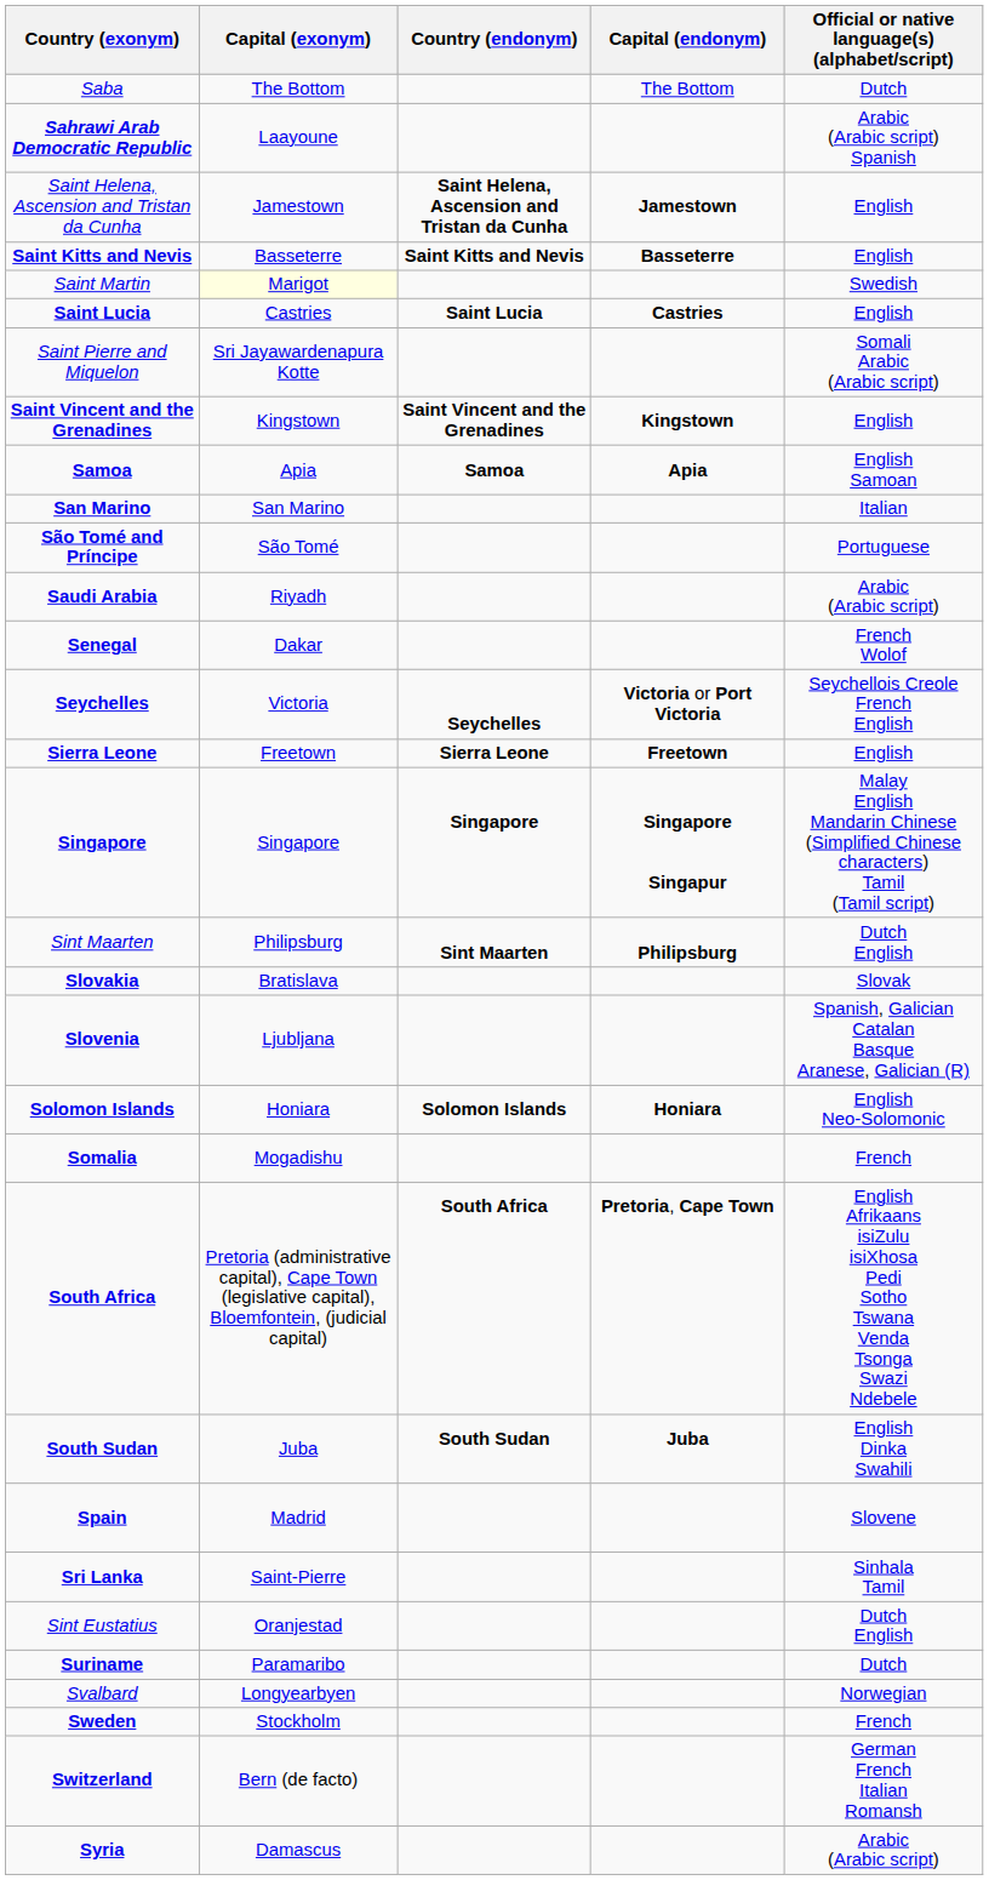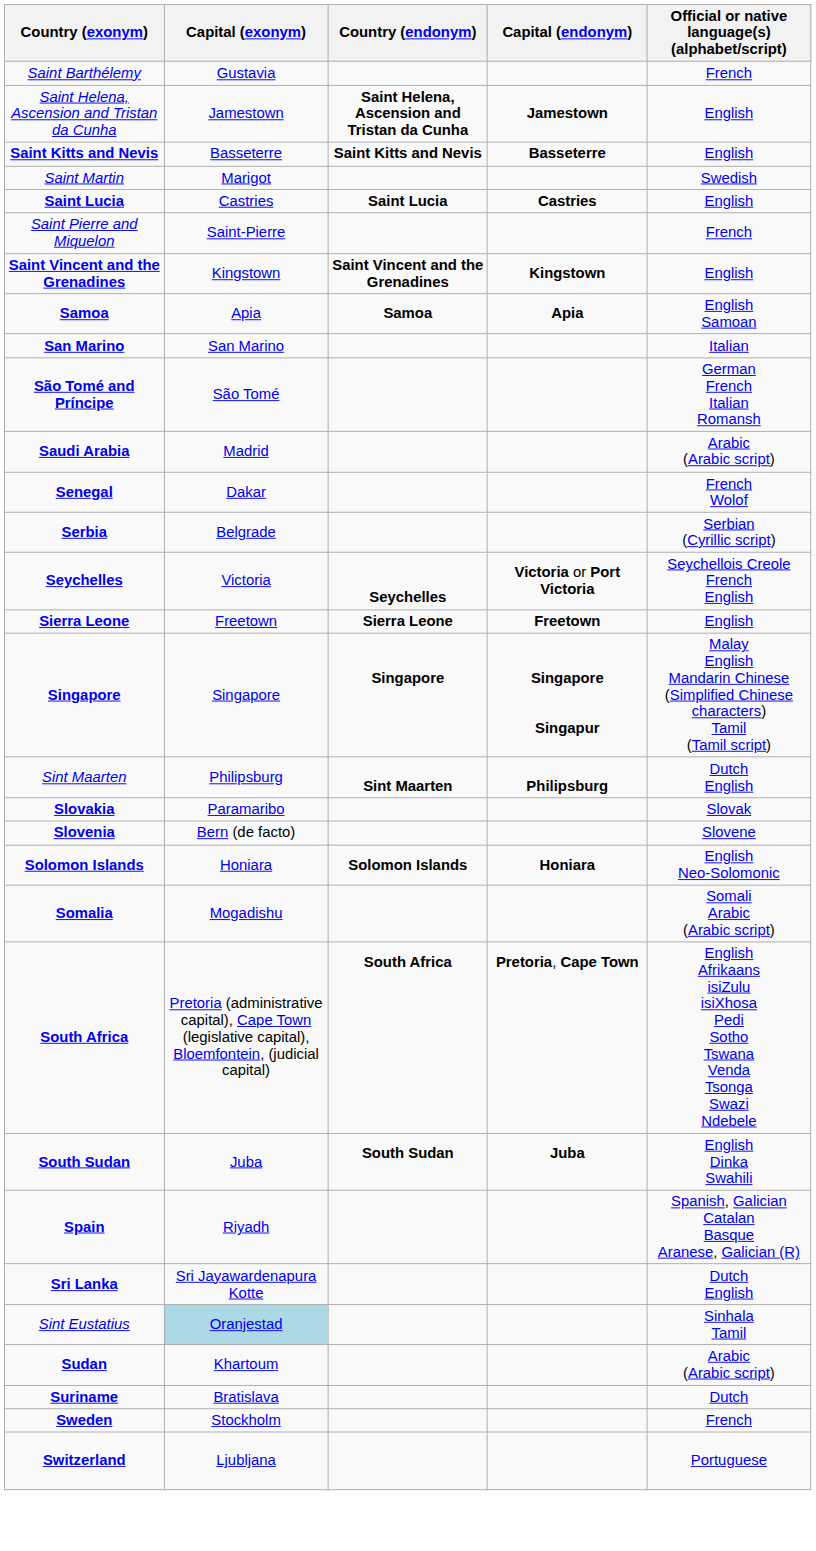 <table style="text-align:center;" class="wikitable">
 <tr style="background:#ccc;">
 <th style="width:175px;">Country (<a href='#'>exonym</a>)</th>
 <th style="width:175px;">Capital (<a href='#'>exonym</a>)</th>
 <th style="width:175px;">Country (<a href='#'>endonym</a>)</th>
 <th style="width:175px;">Capital (<a href='#'>endonym</a>)</th>
 <th style="width:175px;">Official or native language(s) (alphabet/script)</th>
 </tr>
 <tr>
-<td>  <em><a href='#'>Saba</a></em></td>
-<td><a href='#'>The Bottom</a></td>
+<td> <em><a href='#'>Saint Barthélemy</a></em></td>
+<td><a href='#'>Gustavia</a></td>
 <td><strong></strong></td>
-<td><a href='#'>The Bottom</a></td>
-<td><a href='#'>Dutch</a></td>
-</tr>
-<tr>
-<td> <strong><em><a href='#'>Sahrawi Arab Democratic Republic</a></em></strong></td>
-<td><a href='#'>Laayoune</a></td>
-<td><strong></strong><br><br><strong></strong></td>
-<td><strong></strong><br><br><strong></strong></td>
-<td><a href='#'>Arabic</a><br>(<a href='#'>Arabic script</a>)<br><a href='#'>Spanish</a></td>
+<td><strong></strong></td>
+<td><a href='#'>French</a></td>
 </tr>
 <tr>
 <td> <em><a href='#'>Saint Helena, Ascension and Tristan da Cunha</a></em></td>
 <td><a href='#'>Jamestown</a></td>
 <td><strong>Saint Helena, Ascension and Tristan da Cunha</strong></td>
 <td><strong>Jamestown</strong></td>
 <td><a href='#'>English</a></td>
 </tr>
 <tr>
 <td> <strong><a href='#'>Saint Kitts and Nevis</a></strong></td>
 <td><a href='#'>Basseterre</a></td>
 <td><strong>Saint Kitts and Nevis</strong></td>
 <td><strong>Basseterre</strong></td>
 <td><a href='#'>English</a></td>
 </tr>
 <tr>
 <td> <em><a href='#'>Saint Martin</a></em></td>
-<td style="background: lightyellow;"><a href='#'>Marigot</a></td>
+<td><a href='#'>Marigot</a></td>
 <td><strong></strong></td>
 <td><strong></strong></td>
 <td><a href='#'>Swedish</a></td>
 </tr>
 <tr>
 <td> <strong><a href='#'>Saint Lucia</a></strong></td>
 <td><a href='#'>Castries</a></td>
 <td><strong>Saint Lucia</strong></td>
 <td><strong>Castries</strong></td>
 <td><a href='#'>English</a></td>
 </tr>
 <tr>
 <td> <em><a href='#'>Saint Pierre and Miquelon</a></em></td>
-<td><a href='#'>Sri Jayawardenapura Kotte</a></td>
+<td><a href='#'>Saint-Pierre</a></td>
 <td><strong></strong></td>
 <td><strong></strong></td>
-<td><a href='#'>Somali</a><br><a href='#'>Arabic</a><br>(<a href='#'>Arabic script</a>)</td>
+<td><a href='#'>French</a></td>
 </tr>
 <tr>
 <td> <strong><a href='#'>Saint Vincent and the Grenadines</a></strong></td>
 <td><a href='#'>Kingstown</a></td>
 <td><strong>Saint Vincent and the Grenadines</strong></td>
 <td><strong>Kingstown</strong></td>
 <td><a href='#'>English</a></td>
 </tr>
 <tr>
 <td> <strong><a href='#'>Samoa</a></strong></td>
 <td><a href='#'>Apia</a></td>
 <td><strong>Samoa<br></strong></td>
 <td><strong>Apia<br></strong></td>
 <td><a href='#'>English</a><br><a href='#'>Samoan</a></td>
 </tr>
 <tr>
 <td> <strong><a href='#'>San Marino</a></strong></td>
 <td><a href='#'>San Marino</a></td>
 <td><strong></strong></td>
 <td><strong></strong></td>
 <td><a href='#'>Italian</a></td>
 </tr>
 <tr>
 <td> <strong><a href='#'>São Tomé and Príncipe</a></strong></td>
 <td><a href='#'>São Tomé</a></td>
 <td><strong></strong></td>
 <td><strong></strong></td>
-<td><a href='#'>Portuguese</a></td>
+<td><a href='#'>German</a><br><a href='#'>French</a><br><a href='#'>Italian</a><br><a href='#'>Romansh</a></td>
 </tr>
 <tr>
 <td> <strong><a href='#'>Saudi Arabia</a></strong></td>
-<td><a href='#'>Riyadh</a></td>
+<td><a href='#'>Madrid</a></td>
 <td><strong></strong><br></td>
 <td><strong></strong><br></td>
 <td><a href='#'>Arabic</a><br>(<a href='#'>Arabic script</a>)</td>
 </tr>
 <tr>
 <td> <strong><a href='#'>Senegal</a></strong></td>
 <td><a href='#'>Dakar</a></td>
 <td><strong></strong><br><strong></strong></td>
 <td><strong></strong><br><strong></strong></td>
 <td><a href='#'>French</a><br><a href='#'>Wolof</a></td>
+</tr>
+<tr>
+<td> <strong><a href='#'>Serbia</a></strong></td>
+<td><a href='#'>Belgrade</a></td>
+<td><strong></strong><br><strong></strong></td>
+<td><strong></strong><br><strong></strong></td>
+<td><a href='#'>Serbian</a><br>(<a href='#'>Cyrillic script</a>)</td>
 </tr>
 <tr>
 <td> <strong><a href='#'>Seychelles</a></strong></td>
 <td><a href='#'>Victoria</a></td>
 <td><strong></strong><br><strong></strong><br><strong>Seychelles</strong></td>
 <td><strong>Victoria</strong> or <strong>Port Victoria</strong></td>
 <td><a href='#'>Seychellois Creole</a><br><a href='#'>French</a><br><a href='#'>English</a></td>
 </tr>
 <tr>
 <td> <strong><a href='#'>Sierra Leone</a></strong></td>
 <td><a href='#'>Freetown</a></td>
 <td><strong>Sierra Leone</strong></td>
 <td><strong>Freetown</strong></td>
 <td><a href='#'>English</a></td>
 </tr>
 <tr>
 <td> <strong><a href='#'>Singapore</a></strong></td>
 <td><a href='#'>Singapore</a></td>
 <td><strong></strong><br><strong>Singapore</strong><br><strong></strong><br><br><strong></strong><br></td>
 <td><strong></strong><br><strong>Singapore</strong><br><strong></strong><br><br><strong>Singapur</strong><br></td>
 <td><a href='#'>Malay</a><br><a href='#'>English</a><br><a href='#'>Mandarin Chinese</a><br>(<a href='#'>Simplified Chinese characters</a>)<br><a href='#'>Tamil</a><br>(<a href='#'>Tamil script</a>)</td>
 </tr>
 <tr>
 <td> <em><a href='#'>Sint Maarten</a></em></td>
 <td><a href='#'>Philipsburg</a></td>
 <td><strong></strong><br><strong>Sint Maarten</strong></td>
 <td><strong></strong><br><strong>Philipsburg</strong></td>
 <td><a href='#'>Dutch</a><br><a href='#'>English</a></td>
 </tr>
 <tr>
 <td> <strong><a href='#'>Slovakia</a></strong></td>
-<td><a href='#'>Bratislava</a></td>
+<td><a href='#'>Paramaribo</a></td>
 <td><strong></strong></td>
 <td><strong></strong></td>
 <td><a href='#'>Slovak</a></td>
 </tr>
 <tr>
 <td> <strong><a href='#'>Slovenia</a></strong></td>
-<td><a href='#'>Ljubljana</a></td>
+<td><a href='#'>Bern</a> (de facto)</td>
 <td><strong></strong></td>
 <td><strong></strong></td>
-<td><a href='#'>Spanish</a>, <a href='#'>Galician</a><br><a href='#'>Catalan</a><br><a href='#'>Basque</a><br><a href='#'>Aranese</a>, <a href='#'>Galician (R)</a></td>
+<td><a href='#'>Slovene</a></td>
 </tr>
 <tr>
 <td> <strong><a href='#'>Solomon Islands</a></strong></td>
 <td><a href='#'>Honiara</a></td>
 <td><strong>Solomon Islands</strong><br><strong></strong></td>
 <td><strong>Honiara</strong><br><strong></strong></td>
 <td><a href='#'>English</a><br><a href='#'>Neo-Solomonic</a></td>
 </tr>
 <tr>
 <td> <strong><a href='#'>Somalia</a></strong></td>
 <td><a href='#'>Mogadishu</a></td>
 <td><strong></strong><br><strong></strong><br></td>
 <td><strong></strong><br><strong></strong><br></td>
-<td><a href='#'>French</a></td>
+<td><a href='#'>Somali</a><br><a href='#'>Arabic</a><br>(<a href='#'>Arabic script</a>)</td>
 </tr>
 <tr>
 <td> <strong><a href='#'>South Africa</a></strong></td>
 <td><a href='#'>Pretoria</a> (administrative capital), <a href='#'>Cape Town</a> (legislative capital), <a href='#'>Bloemfontein</a>, (judicial capital)</td>
 <td><strong>South Africa</strong><br><strong></strong><br><strong></strong><br><strong></strong><br><strong></strong><br><strong></strong><br><strong></strong><br><strong></strong><br><strong></strong><br><strong></strong><br><strong></strong></td>
 <td><strong>Pretoria</strong>, <strong>Cape Town</strong><br><strong></strong><br><strong></strong><br><strong></strong><br><strong></strong><br><strong></strong><br><strong></strong><br><strong></strong><br><strong></strong><br><strong></strong><br><strong></strong></td>
 <td><a href='#'>English</a><br><a href='#'>Afrikaans</a><br><a href='#'>isiZulu</a><br><a href='#'>isiXhosa</a><br><a href='#'>Pedi</a><br><a href='#'>Sotho</a><br><a href='#'>Tswana</a><br><a href='#'>Venda</a><br><a href='#'>Tsonga</a><br><a href='#'>Swazi</a><br><a href='#'>Ndebele</a></td>
 </tr>
 <tr>
 <td> <strong><a href='#'>South Sudan</a></strong></td>
 <td><a href='#'>Juba</a></td>
 <td><strong>South Sudan<br></strong><br></td>
 <td><strong>Juba<br><br></strong></td>
 <td><a href='#'>English</a><br><a href='#'>Dinka</a><br><a href='#'>Swahili</a></td>
 </tr>
 <tr>
 <td> <strong><a href='#'>Spain</a></strong></td>
-<td><a href='#'>Madrid</a></td>
+<td><a href='#'>Riyadh</a></td>
 <td><strong></strong><br><strong></strong><br><strong></strong><br><strong></strong></td>
 <td><strong></strong><br><strong></strong><br><strong></strong><br><strong></strong></td>
-<td><a href='#'>Slovene</a></td>
+<td><a href='#'>Spanish</a>, <a href='#'>Galician</a><br><a href='#'>Catalan</a><br><a href='#'>Basque</a><br><a href='#'>Aranese</a>, <a href='#'>Galician (R)</a></td>
 </tr>
 <tr>
 <td> <strong><a href='#'>Sri Lanka</a></strong></td>
-<td><a href='#'>Saint-Pierre</a></td>
+<td><a href='#'>Sri Jayawardenapura Kotte</a></td>
 <td><strong></strong><br><br></td>
 <td><strong></strong><br><br></td>
+<td><a href='#'>Dutch</a><br><a href='#'>English</a></td>
+</tr>
+<tr>
+<td>  <em><a href='#'>Sint Eustatius</a></em></td>
+<td style="background: lightblue;"><a href='#'>Oranjestad</a></td>
+<td><strong></strong><br><strong></strong></td>
+<td><strong></strong><br><strong></strong></td>
 <td><a href='#'>Sinhala</a><br><a href='#'>Tamil</a></td>
 </tr>
 <tr>
-<td>  <em><a href='#'>Sint Eustatius</a></em></td>
-<td><a href='#'>Oranjestad</a></td>
-<td><strong></strong><br><strong></strong></td>
-<td><strong></strong><br><strong></strong></td>
-<td><a href='#'>Dutch</a><br><a href='#'>English</a></td>
+<td> <strong><a href='#'>Sudan</a></strong></td>
+<td><a href='#'>Khartoum</a></td>
+<td><strong></strong><br></td>
+<td><strong></strong><br></td>
+<td><a href='#'>Arabic</a><br>(<a href='#'>Arabic script</a>)</td>
 </tr>
 <tr>
 <td> <strong><a href='#'>Suriname</a></strong></td>
-<td><a href='#'>Paramaribo</a></td>
+<td><a href='#'>Bratislava</a></td>
 <td><strong></strong></td>
 <td><strong></strong></td>
 <td><a href='#'>Dutch</a></td>
-</tr>
-<tr>
-<td> <em><a href='#'>Svalbard</a></em></td>
-<td><a href='#'>Longyearbyen</a></td>
-<td><strong></strong></td>
-<td><strong></strong></td>
-<td><a href='#'>Norwegian</a></td>
 </tr>
 <tr>
 <td> <strong><a href='#'>Sweden</a></strong></td>
 <td><a href='#'>Stockholm</a></td>
 <td><strong></strong></td>
 <td><strong></strong></td>
 <td><a href='#'>French</a></td>
 </tr>
 <tr>
 <td> <strong><a href='#'>Switzerland</a></strong></td>
-<td><a href='#'>Bern</a> (de facto)</td>
+<td><a href='#'>Ljubljana</a></td>
 <td><strong></strong><br><strong></strong><br><strong></strong><br><strong></strong></td>
 <td><strong></strong><br><strong></strong><br><strong></strong><br><strong></strong></td>
-<td><a href='#'>German</a><br><a href='#'>French</a><br><a href='#'>Italian</a><br><a href='#'>Romansh</a></td>
-</tr>
-<tr>
-<td> <strong><a href='#'>Syria</a></strong></td>
-<td><a href='#'>Damascus</a></td>
-<td><strong></strong><br></td>
-<td><strong></strong><br></td>
-<td><a href='#'>Arabic</a><br>(<a href='#'>Arabic script</a>)</td>
+<td><a href='#'>Portuguese</a></td>
 </tr>
 </table>
